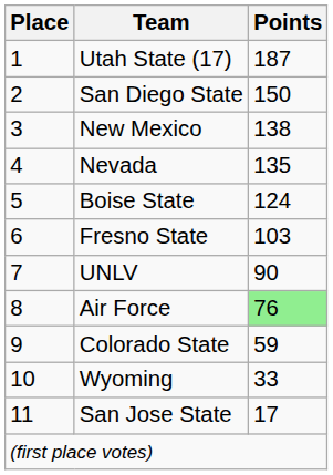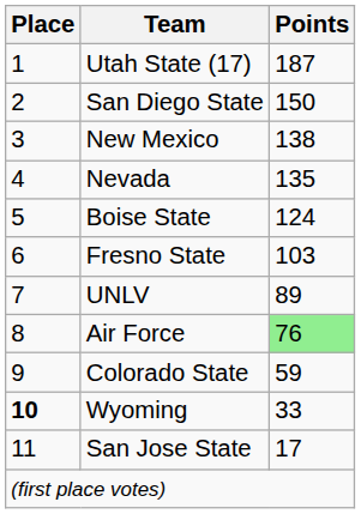 <table class="wikitable">
 <tr>
 <th>Place</th>
 <th>Team</th>
 <th>Points</th>
 </tr>
 <tr>
 <td>1</td>
 <td>Utah State (17)</td>
 <td>187</td>
 </tr>
 <tr>
 <td>2</td>
 <td>San Diego State</td>
 <td>150</td>
 </tr>
 <tr>
 <td>3</td>
 <td>New Mexico</td>
 <td>138</td>
 </tr>
 <tr>
 <td>4</td>
 <td>Nevada</td>
 <td>135</td>
 </tr>
 <tr>
 <td>5</td>
 <td>Boise State</td>
 <td>124</td>
 </tr>
 <tr>
 <td>6</td>
 <td>Fresno State</td>
 <td>103</td>
 </tr>
 <tr>
 <td>7</td>
 <td>UNLV</td>
-<td>90</td>
+<td>89</td>
 </tr>
 <tr>
 <td>8</td>
 <td>Air Force</td>
 <td style="background: lightgreen;">76</td>
 </tr>
 <tr>
 <td>9</td>
 <td>Colorado State</td>
 <td>59</td>
 </tr>
 <tr>
-<td>10</td>
+<td><strong>10</strong></td>
 <td>Wyoming</td>
 <td>33</td>
 </tr>
 <tr>
 <td>11</td>
 <td>San Jose State</td>
 <td>17</td>
 </tr>
 <tr>
 <td colspan="3" valign="middle"><small><em>(first place votes)</em></small></td>
 </tr>
 </table>
